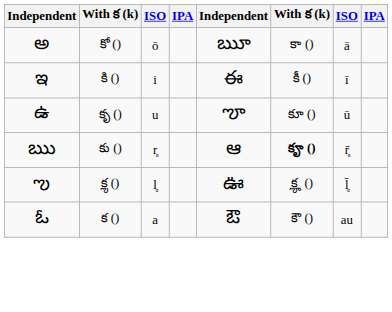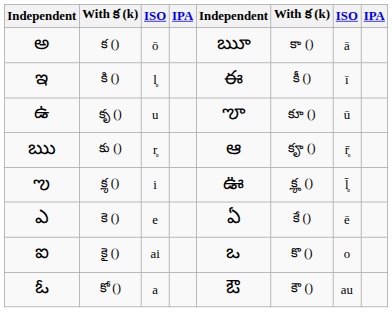 <table class="wikitable">
 <tr style="text-align:center;">
 <th>Independent</th>
 <th>With క (k)</th>
 <th><a href='#'>ISO</a></th>
 <th><a href='#'>IPA</a></th>
 <th>Independent</th>
 <th>With క (k)</th>
 <th><a href='#'>ISO</a></th>
 <th><a href='#'>IPA</a></th>
 </tr>
 <tr style="text-align:center;">
 <td style="font-size:18pt;">అ</td>
-<td>కో ()</td>
+<td>క ()</td>
 <td>ō</td>
 <td></td>
 <td style="font-size:18pt;">ౠ</td>
 <td>కా ()</td>
 <td>ā</td>
 <td></td>
 </tr>
 <tr style="text-align:center;">
 <td style="font-size:18pt;">ఇ</td>
 <td>కి ()</td>
-<td>i</td>
+<td>l̥</td>
 <td></td>
 <td style="font-size:18pt;">ఈ</td>
 <td>కీ ()</td>
 <td>ī</td>
 <td></td>
 </tr>
 <tr style="text-align:center;">
 <td style="font-size:18pt;">ఉ</td>
 <td>కృ ()</td>
 <td>u</td>
 <td></td>
 <td style="font-size:18pt;">ౡ</td>
 <td>కూ ()</td>
 <td>ū</td>
 <td></td>
 </tr>
 <tr style="text-align:center;">
 <td style="font-size:18pt;">ఋ</td>
 <td>కు ()</td>
 <td>r̥</td>
 <td></td>
 <td style="font-size:18pt;">ఆ</td>
-<td><strong>కౄ ()</strong></td>
+<td>కౄ ()</td>
 <td>r̥̄</td>
 <td></td>
 </tr>
 <tr style="text-align:center;">
 <td style="font-size:18pt;">ఌ</td>
 <td>కౢ ()</td>
-<td>l̥</td>
+<td>i</td>
 <td></td>
 <td style="font-size:18pt;">ఊ</td>
 <td>కౣ ()</td>
 <td>l̥̄</td>
 <td></td>
 </tr>
 <tr style="text-align:center;">
+<td style="font-size:18pt;">ఎ</td>
+<td>కె ()</td>
+<td>e</td>
+<td></td>
+<td style="font-size:18pt;">ఏ</td>
+<td>కే ()</td>
+<td>ē</td>
+<td></td>
+</tr>
+<tr style="text-align:center;">
+<td style="font-size:18pt;">ఐ</td>
+<td>కై ()</td>
+<td>ai</td>
+<td></td>
+<td style="font-size:18pt;">ఒ</td>
+<td>కొ ()</td>
+<td>o</td>
+<td></td>
+</tr>
+<tr style="text-align:center;">
 <td style="font-size:18pt;">ఓ</td>
-<td>క ()</td>
+<td>కో ()</td>
 <td>a</td>
 <td></td>
 <td style="font-size:18pt;">ఔ</td>
 <td>కౌ ()</td>
 <td>au</td>
 <td></td>
 </tr>
 </table>
